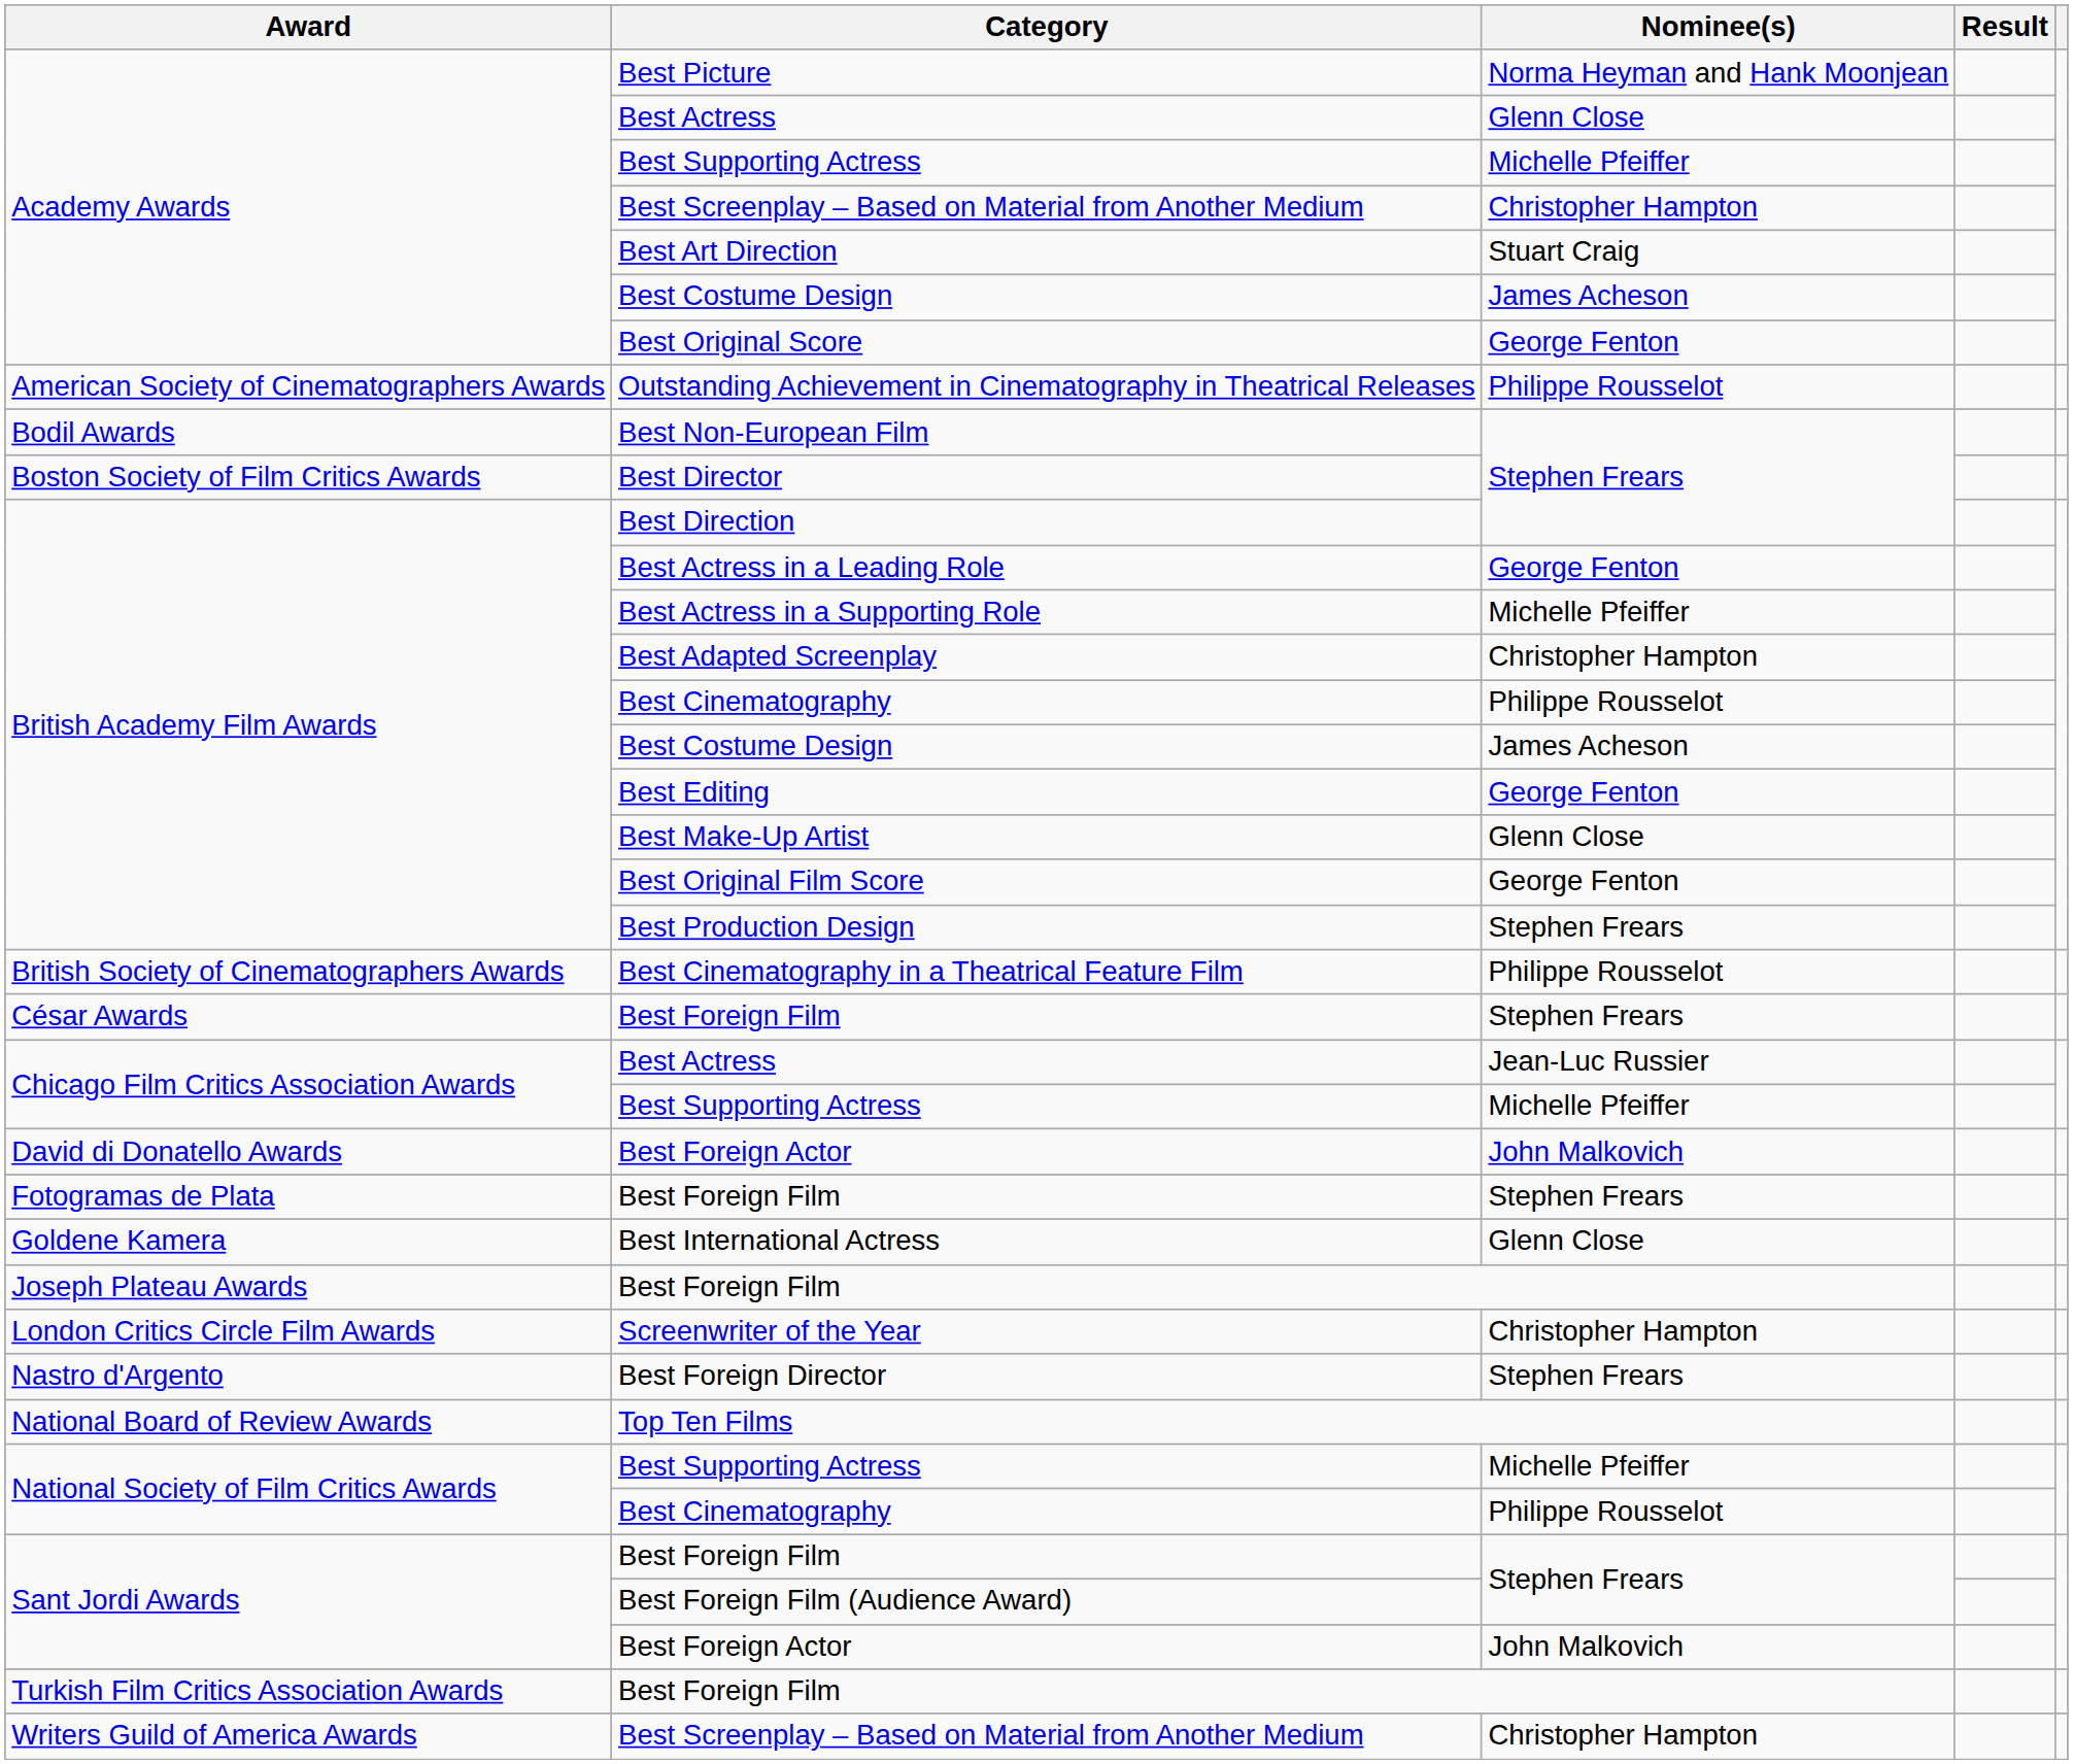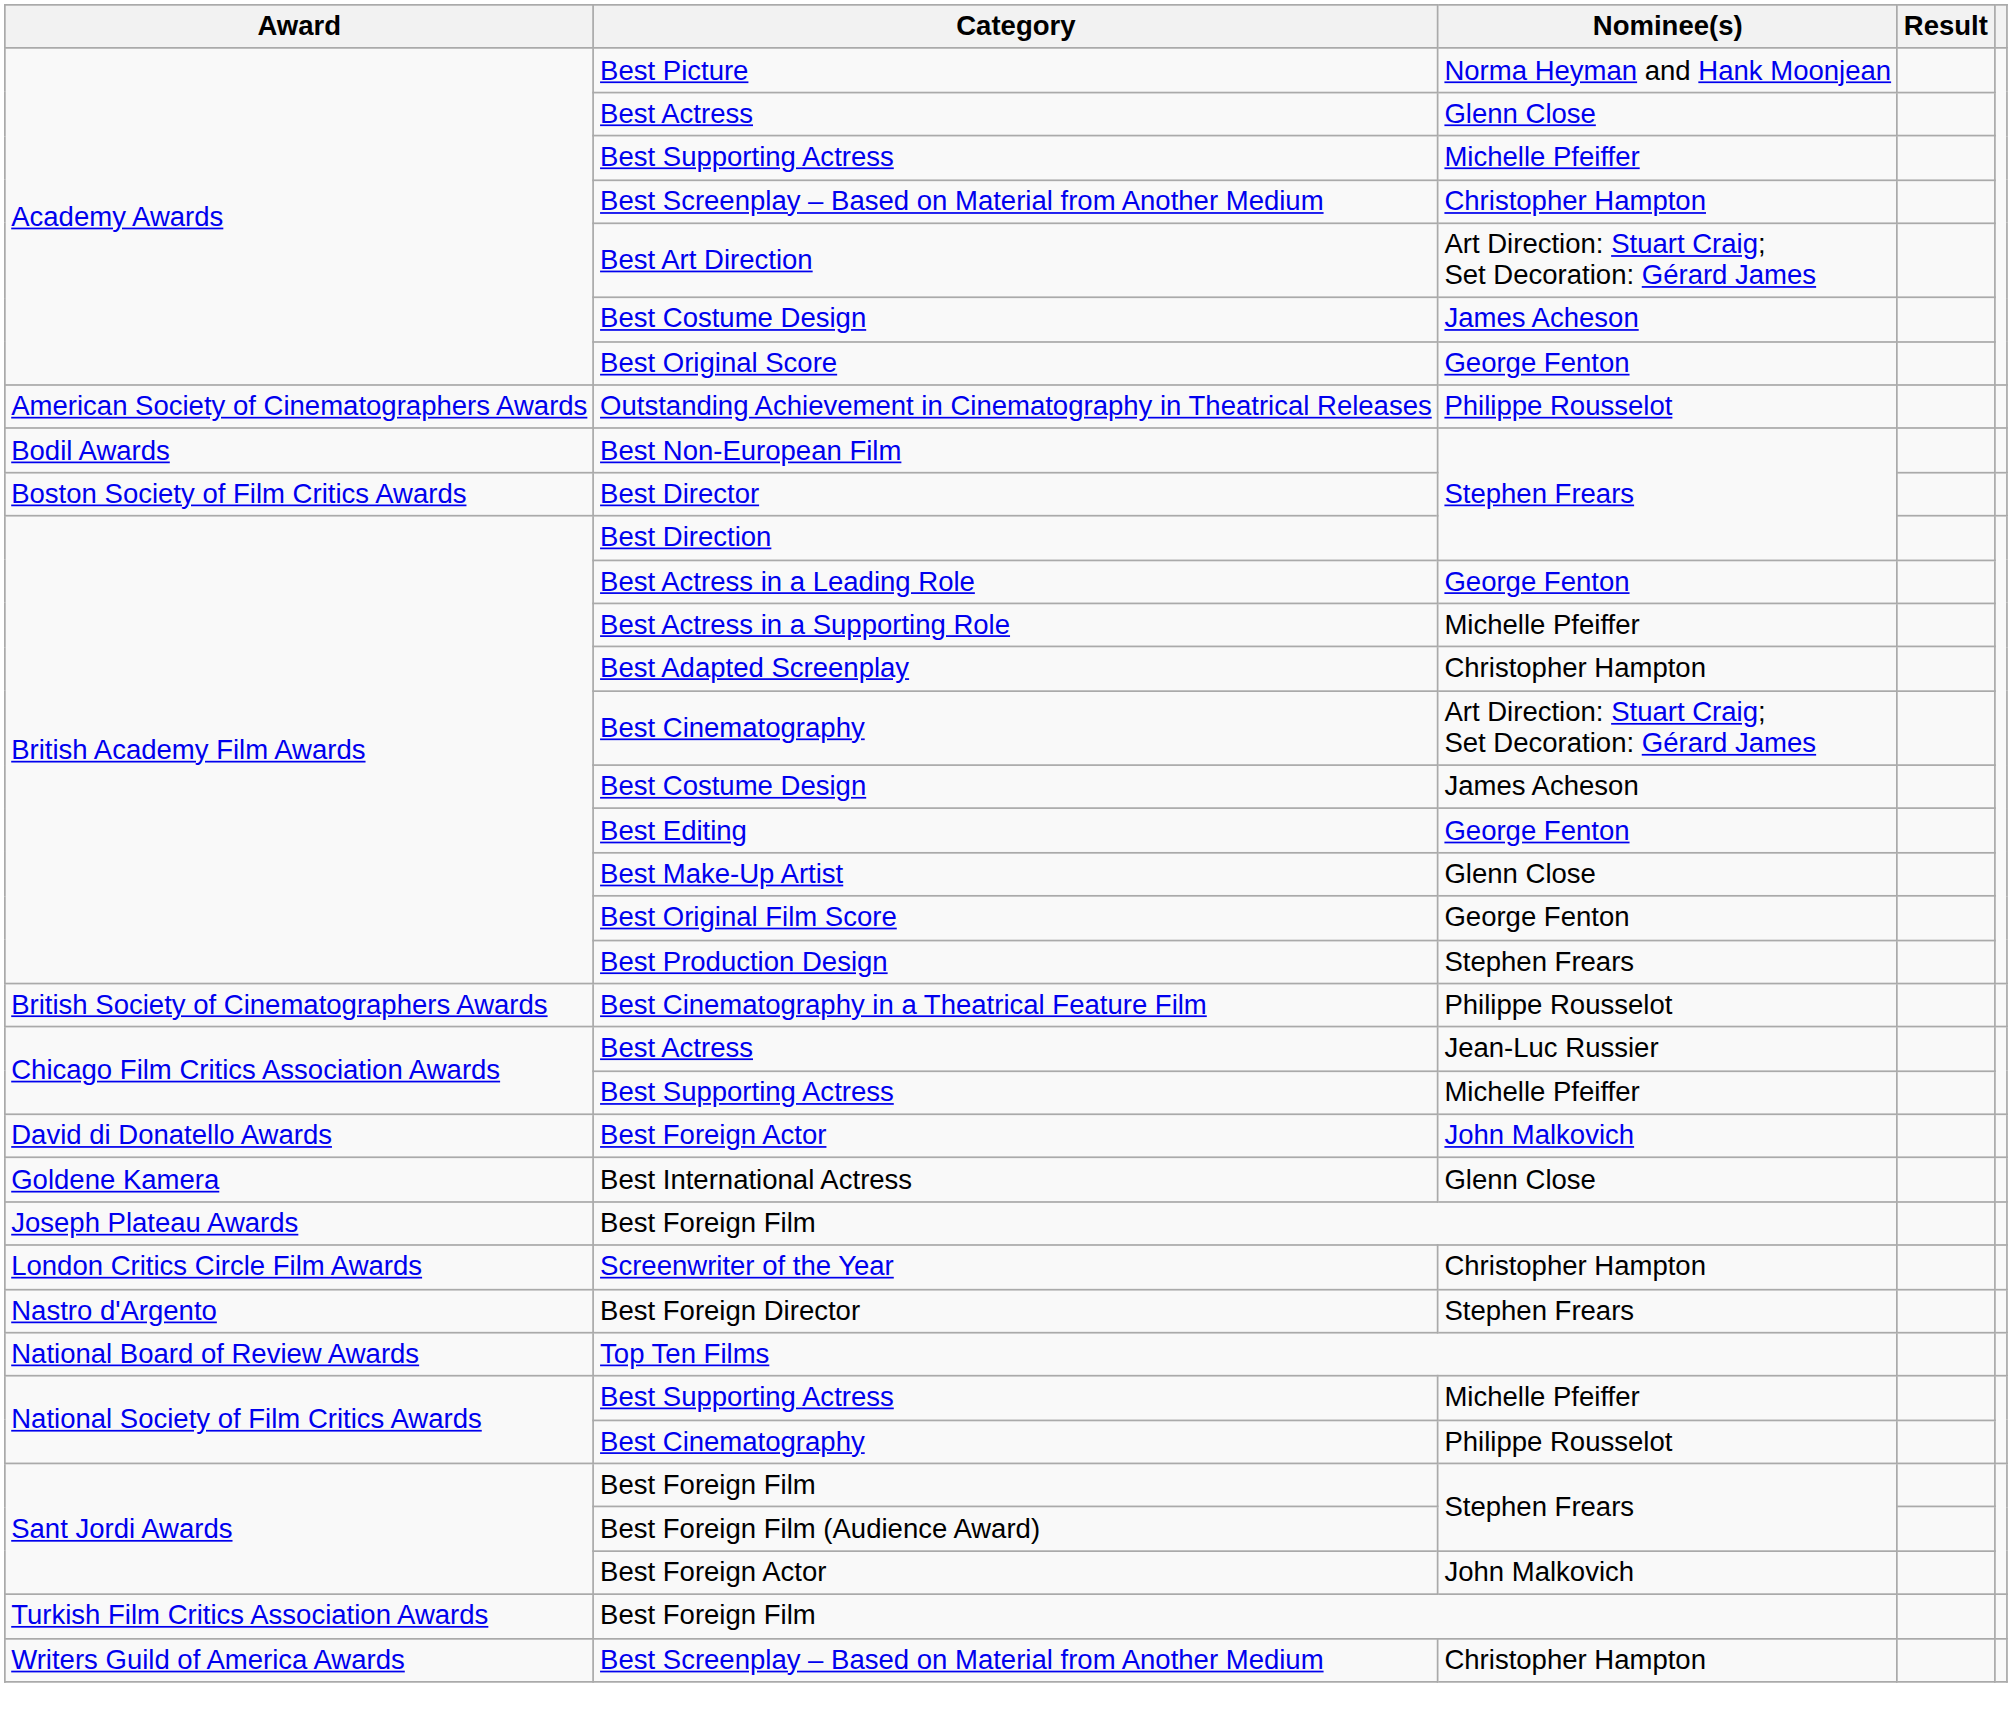 <table class="wikitable plainrowheaders">
 <tr>
 <th>Award</th>
 <th>Category</th>
 <th>Nominee(s)</th>
 <th>Result</th>
 <th></th>
 </tr>
 <tr>
 <td rowspan="7"><a href='#'>Academy Awards</a></td>
 <td><a href='#'>Best Picture</a></td>
 <td><a href='#'>Norma Heyman</a> and <a href='#'>Hank Moonjean</a></td>
 <td></td>
 <td align="center" rowspan="7"></td>
 </tr>
 <tr>
 <td><a href='#'>Best Actress</a></td>
 <td><a href='#'>Glenn Close</a></td>
 <td></td>
 </tr>
 <tr>
 <td><a href='#'>Best Supporting Actress</a></td>
 <td><a href='#'>Michelle Pfeiffer</a></td>
 <td></td>
 </tr>
 <tr>
 <td><a href='#'>Best Screenplay – Based on Material from Another Medium</a></td>
 <td><a href='#'>Christopher Hampton</a></td>
 <td></td>
 </tr>
 <tr>
 <td><a href='#'>Best Art Direction</a></td>
-<td>Stuart Craig</td>
+<td>Art Direction: <a href='#'>Stuart Craig</a>; <br> Set Decoration: <a href='#'>Gérard James</a></td>
 <td></td>
 </tr>
 <tr>
 <td><a href='#'>Best Costume Design</a></td>
 <td><a href='#'>James Acheson</a></td>
 <td></td>
 </tr>
 <tr>
 <td><a href='#'>Best Original Score</a></td>
 <td><a href='#'>George Fenton</a></td>
 <td></td>
 </tr>
 <tr>
 <td><a href='#'>American Society of Cinematographers Awards</a></td>
 <td><a href='#'>Outstanding Achievement in Cinematography in Theatrical Releases</a></td>
 <td><a href='#'>Philippe Rousselot</a></td>
 <td></td>
 <td align="center"></td>
 </tr>
 <tr>
 <td><a href='#'>Bodil Awards</a></td>
 <td><a href='#'>Best Non-European Film</a></td>
 <td rowspan="3"><a href='#'>Stephen Frears</a></td>
 <td></td>
 <td align="center"></td>
 </tr>
 <tr>
 <td><a href='#'>Boston Society of Film Critics Awards</a></td>
 <td><a href='#'>Best Director</a></td>
 <td></td>
 <td align="center"></td>
 </tr>
 <tr>
 <td rowspan="10"><a href='#'>British Academy Film Awards</a></td>
 <td><a href='#'>Best Direction</a></td>
 <td></td>
 <td align="center" rowspan="10"></td>
 </tr>
 <tr>
 <td><a href='#'>Best Actress in a Leading Role</a></td>
 <td><a href='#'>George Fenton</a></td>
 <td></td>
 </tr>
 <tr>
 <td><a href='#'>Best Actress in a Supporting Role</a></td>
 <td>Michelle Pfeiffer</td>
 <td></td>
 </tr>
 <tr>
 <td><a href='#'>Best Adapted Screenplay</a></td>
 <td>Christopher Hampton</td>
 <td></td>
 </tr>
 <tr>
 <td><a href='#'>Best Cinematography</a></td>
-<td>Philippe Rousselot</td>
+<td>Art Direction: <a href='#'>Stuart Craig</a>; <br> Set Decoration: <a href='#'>Gérard James</a></td>
 <td></td>
 </tr>
 <tr>
 <td><a href='#'>Best Costume Design</a></td>
 <td>James Acheson</td>
 <td></td>
 </tr>
 <tr>
 <td><a href='#'>Best Editing</a></td>
 <td><a href='#'>George Fenton</a></td>
 <td></td>
 </tr>
 <tr>
 <td><a href='#'>Best Make-Up Artist</a></td>
 <td>Glenn Close</td>
 <td></td>
 </tr>
 <tr>
 <td><a href='#'>Best Original Film Score</a></td>
 <td>George Fenton</td>
 <td></td>
 </tr>
 <tr>
 <td><a href='#'>Best Production Design</a></td>
 <td>Stephen Frears</td>
 <td></td>
 </tr>
 <tr>
 <td><a href='#'>British Society of Cinematographers Awards</a></td>
 <td><a href='#'>Best Cinematography in a Theatrical Feature Film</a></td>
 <td>Philippe Rousselot</td>
 <td></td>
 <td align="center"></td>
 </tr>
 <tr>
-<td><a href='#'>César Awards</a></td>
-<td><a href='#'>Best Foreign Film</a></td>
-<td>Stephen Frears</td>
-<td></td>
-<td align="center"></td>
-</tr>
-<tr>
 <td rowspan="2"><a href='#'>Chicago Film Critics Association Awards</a></td>
 <td><a href='#'>Best Actress</a></td>
 <td>Jean-Luc Russier</td>
 <td></td>
 <td align="center" rowspan="2"></td>
 </tr>
 <tr>
 <td><a href='#'>Best Supporting Actress</a></td>
 <td>Michelle Pfeiffer</td>
 <td></td>
 </tr>
 <tr>
 <td><a href='#'>David di Donatello Awards</a></td>
 <td><a href='#'>Best Foreign Actor</a></td>
 <td><a href='#'>John Malkovich</a></td>
-<td></td>
-<td align="center"></td>
-</tr>
-<tr>
-<td><a href='#'>Fotogramas de Plata</a></td>
-<td>Best Foreign Film</td>
-<td>Stephen Frears</td>
 <td></td>
 <td align="center"></td>
 </tr>
 <tr>
 <td><a href='#'>Goldene Kamera</a></td>
 <td>Best International Actress</td>
 <td>Glenn Close</td>
 <td></td>
 <td align="center"></td>
 </tr>
 <tr>
 <td><a href='#'>Joseph Plateau Awards</a></td>
 <td colspan="2">Best Foreign Film</td>
 <td></td>
 <td align="center"></td>
 </tr>
 <tr>
 <td><a href='#'>London Critics Circle Film Awards</a></td>
 <td><a href='#'>Screenwriter of the Year</a></td>
 <td>Christopher Hampton</td>
 <td></td>
 <td align="center"></td>
 </tr>
 <tr>
 <td><a href='#'>Nastro d'Argento</a></td>
 <td>Best Foreign Director</td>
 <td>Stephen Frears</td>
 <td></td>
 <td align="center"></td>
 </tr>
 <tr>
 <td><a href='#'>National Board of Review Awards</a></td>
 <td colspan="2"><a href='#'>Top Ten Films</a></td>
 <td></td>
 <td align="center"></td>
 </tr>
 <tr>
 <td rowspan="2"><a href='#'>National Society of Film Critics Awards</a></td>
 <td><a href='#'>Best Supporting Actress</a></td>
 <td>Michelle Pfeiffer</td>
 <td></td>
 <td align="center" rowspan="2"></td>
 </tr>
 <tr>
 <td><a href='#'>Best Cinematography</a></td>
 <td>Philippe Rousselot</td>
 <td></td>
 </tr>
 <tr>
 <td rowspan="3"><a href='#'>Sant Jordi Awards</a></td>
 <td>Best Foreign Film</td>
 <td rowspan="2">Stephen Frears</td>
 <td></td>
 <td align="center" rowspan="3"></td>
 </tr>
 <tr>
 <td>Best Foreign Film (Audience Award)</td>
 <td></td>
 </tr>
 <tr>
 <td>Best Foreign Actor</td>
 <td>John Malkovich</td>
 <td></td>
 </tr>
 <tr>
 <td><a href='#'>Turkish Film Critics Association Awards</a></td>
 <td colspan="2">Best Foreign Film</td>
 <td></td>
 <td align="center"></td>
 </tr>
 <tr>
 <td><a href='#'>Writers Guild of America Awards</a></td>
 <td><a href='#'>Best Screenplay – Based on Material from Another Medium</a></td>
 <td>Christopher Hampton</td>
 <td></td>
 <td align="center"></td>
 </tr>
 </table>
